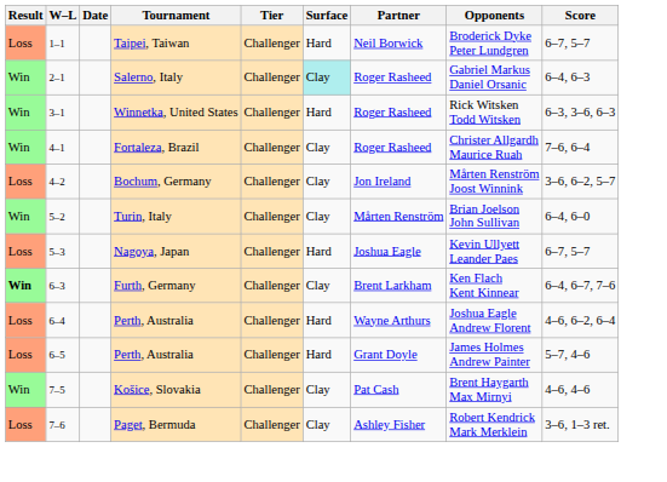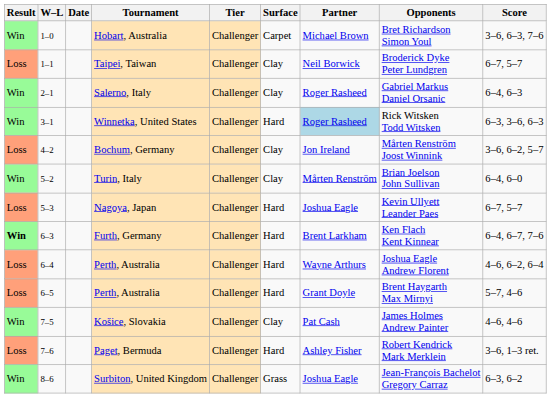 <table class="sortable wikitable">
 <tr>
 <th>Result</th>
 <th class="unsortable">W–L</th>
 <th>Date</th>
 <th>Tournament</th>
 <th>Tier</th>
 <th>Surface</th>
 <th>Partner</th>
 <th>Opponents</th>
 <th class="unsortable">Score</th>
 </tr>
 <tr>
+<td style="background:#98fb98;">Win</td>
+<td><small>1–0</small></td>
+<td></td>
+<td style="background:moccasin;"><a href='#'>Hobart</a>, Australia</td>
+<td style="background:moccasin;">Challenger</td>
+<td>Carpet</td>
+<td> <a href='#'>Michael Brown</a></td>
+<td> <a href='#'>Bret Richardson</a> <br>  <a href='#'>Simon Youl</a></td>
+<td>3–6, 6–3, 7–6</td>
+</tr>
+<tr>
 <td style="background:#ffa07a;">Loss</td>
 <td><small>1–1</small></td>
 <td></td>
 <td style="background:moccasin;"><a href='#'>Taipei</a>, Taiwan</td>
 <td style="background:moccasin;">Challenger</td>
-<td>Hard</td>
+<td>Clay</td>
 <td> <a href='#'>Neil Borwick</a></td>
 <td> <a href='#'>Broderick Dyke</a> <br>  <a href='#'>Peter Lundgren</a></td>
 <td>6–7, 5–7</td>
 </tr>
 <tr>
 <td style="background:#98fb98;">Win</td>
 <td><small>2–1</small></td>
 <td></td>
 <td style="background:moccasin;"><a href='#'>Salerno</a>, Italy</td>
 <td style="background:moccasin;">Challenger</td>
-<td style="background: paleturquoise;">Clay</td>
+<td>Clay</td>
 <td> <a href='#'>Roger Rasheed</a></td>
 <td> <a href='#'>Gabriel Markus</a> <br>  <a href='#'>Daniel Orsanic</a></td>
 <td>6–4, 6–3</td>
 </tr>
 <tr>
 <td style="background:#98fb98;">Win</td>
 <td><small>3–1</small></td>
 <td></td>
 <td style="background:moccasin;"><a href='#'>Winnetka</a>, United States</td>
 <td style="background:moccasin;">Challenger</td>
 <td>Hard</td>
-<td> <a href='#'>Roger Rasheed</a></td>
+<td style="background: lightblue;"> <a href='#'>Roger Rasheed</a></td>
 <td> Rick Witsken <br>  <a href='#'>Todd Witsken</a></td>
 <td>6–3, 3–6, 6–3</td>
-</tr>
-<tr>
-<td style="background:#98fb98;">Win</td>
-<td><small>4–1</small></td>
-<td></td>
-<td style="background:moccasin;"><a href='#'>Fortaleza</a>, Brazil</td>
-<td style="background:moccasin;">Challenger</td>
-<td>Clay</td>
-<td> <a href='#'>Roger Rasheed</a></td>
-<td> <a href='#'>Christer Allgardh</a> <br>  <a href='#'>Maurice Ruah</a></td>
-<td>7–6, 6–4</td>
 </tr>
 <tr>
 <td style="background:#ffa07a;">Loss</td>
 <td><small>4–2</small></td>
 <td></td>
 <td style="background:moccasin;"><a href='#'>Bochum</a>, Germany</td>
 <td style="background:moccasin;">Challenger</td>
 <td>Clay</td>
 <td> <a href='#'>Jon Ireland</a></td>
 <td> <a href='#'>Mårten Renström</a> <br>  <a href='#'>Joost Winnink</a></td>
 <td>3–6, 6–2, 5–7</td>
 </tr>
 <tr>
 <td style="background:#98fb98;">Win</td>
 <td><small>5–2</small></td>
 <td></td>
 <td style="background:moccasin;"><a href='#'>Turin</a>, Italy</td>
 <td style="background:moccasin;">Challenger</td>
 <td>Clay</td>
 <td> <a href='#'>Mårten Renström</a></td>
 <td> <a href='#'>Brian Joelson</a> <br>  <a href='#'>John Sullivan</a></td>
 <td>6–4, 6–0</td>
 </tr>
 <tr>
 <td style="background:#ffa07a;">Loss</td>
 <td><small>5–3</small></td>
 <td></td>
 <td style="background:moccasin;"><a href='#'>Nagoya</a>, Japan</td>
 <td style="background:moccasin;">Challenger</td>
 <td>Hard</td>
 <td> <a href='#'>Joshua Eagle</a></td>
 <td> <a href='#'>Kevin Ullyett</a> <br>  <a href='#'>Leander Paes</a></td>
 <td>6–7, 5–7</td>
 </tr>
 <tr>
 <td style="background:#98fb98;"><strong>Win</strong></td>
 <td><small>6–3</small></td>
 <td></td>
 <td style="background:moccasin;"><a href='#'>Furth</a>, Germany</td>
 <td style="background:moccasin;">Challenger</td>
-<td>Clay</td>
+<td>Hard</td>
 <td> <a href='#'>Brent Larkham</a></td>
 <td> <a href='#'>Ken Flach</a> <br>  <a href='#'>Kent Kinnear</a></td>
 <td>6–4, 6–7, 7–6</td>
 </tr>
 <tr>
 <td style="background:#ffa07a;">Loss</td>
 <td><small>6–4</small></td>
 <td></td>
 <td style="background:moccasin;"><a href='#'>Perth</a>, Australia</td>
 <td style="background:moccasin;">Challenger</td>
 <td>Hard</td>
 <td> <a href='#'>Wayne Arthurs</a></td>
 <td> <a href='#'>Joshua Eagle</a> <br>  <a href='#'>Andrew Florent</a></td>
 <td>4–6, 6–2, 6–4</td>
 </tr>
 <tr>
 <td style="background:#ffa07a;">Loss</td>
 <td><small>6–5</small></td>
 <td></td>
 <td style="background:moccasin;"><a href='#'>Perth</a>, Australia</td>
 <td style="background:moccasin;">Challenger</td>
 <td>Hard</td>
 <td> <a href='#'>Grant Doyle</a></td>
-<td> <a href='#'>James Holmes</a> <br>  <a href='#'>Andrew Painter</a></td>
+<td> <a href='#'>Brent Haygarth</a> <br>  <a href='#'>Max Mirnyi</a></td>
 <td>5–7, 4–6</td>
 </tr>
 <tr>
 <td style="background:#98fb98;">Win</td>
 <td><small>7–5</small></td>
 <td></td>
 <td style="background:moccasin;"><a href='#'>Košice</a>, Slovakia</td>
 <td style="background:moccasin;">Challenger</td>
 <td>Clay</td>
 <td> <a href='#'>Pat Cash</a></td>
-<td> <a href='#'>Brent Haygarth</a> <br>  <a href='#'>Max Mirnyi</a></td>
+<td> <a href='#'>James Holmes</a> <br>  <a href='#'>Andrew Painter</a></td>
 <td>4–6, 4–6</td>
 </tr>
 <tr>
 <td style="background:#ffa07a;">Loss</td>
 <td><small>7–6</small></td>
 <td></td>
 <td style="background:moccasin;"><a href='#'>Paget</a>, Bermuda</td>
 <td style="background:moccasin;">Challenger</td>
-<td>Clay</td>
+<td>Hard</td>
 <td> <a href='#'>Ashley Fisher</a></td>
 <td> <a href='#'>Robert Kendrick</a> <br>  <a href='#'>Mark Merklein</a></td>
 <td>3–6, 1–3 ret.</td>
 </tr>
+<tr>
+<td style="background:#98fb98;">Win</td>
+<td><small>8–6</small></td>
+<td></td>
+<td style="background:moccasin;"><a href='#'>Surbiton</a>, United Kingdom</td>
+<td style="background:moccasin;">Challenger</td>
+<td>Grass</td>
+<td> <a href='#'>Joshua Eagle</a></td>
+<td> <a href='#'>Jean-François Bachelot</a> <br>  <a href='#'>Gregory Carraz</a></td>
+<td>6–3, 6–2</td>
+</tr>
 </table>
